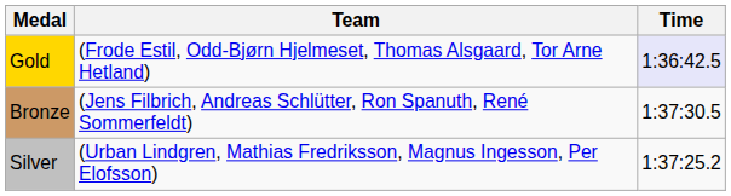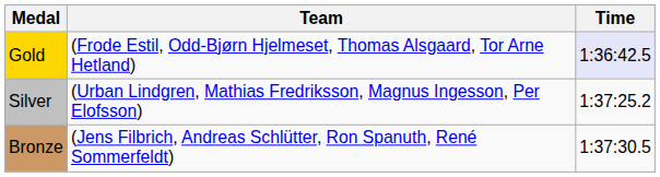 <table class="wikitable">
 <tr style="background:#efefef;">
 <th>Medal</th>
 <th>Team</th>
 <th>Time</th>
 </tr>
 <tr>
 <td style="background:gold;">Gold</td>
 <td> (<a href='#'>Frode Estil</a>, <a href='#'>Odd-Bjørn Hjelmeset</a>, <a href='#'>Thomas Alsgaard</a>, <a href='#'>Tor Arne Hetland</a>)</td>
 <td style="background: lavender;">1:36:42.5</td>
 </tr>
 <tr>
+<td style="background:silver;">Silver</td>
+<td> (<a href='#'>Urban Lindgren</a>, <a href='#'>Mathias Fredriksson</a>, <a href='#'>Magnus Ingesson</a>, <a href='#'>Per Elofsson</a>)</td>
+<td>1:37:25.2</td>
+</tr>
+<tr>
 <td style="background:#c96;">Bronze</td>
 <td> (<a href='#'>Jens Filbrich</a>, <a href='#'>Andreas Schlütter</a>, <a href='#'>Ron Spanuth</a>, <a href='#'>René Sommerfeldt</a>)</td>
 <td>1:37:30.5</td>
 </tr>
-<tr>
-<td style="background:silver;">Silver</td>
-<td> (<a href='#'>Urban Lindgren</a>, <a href='#'>Mathias Fredriksson</a>, <a href='#'>Magnus Ingesson</a>, <a href='#'>Per Elofsson</a>)</td>
-<td>1:37:25.2</td>
-</tr>
 </table>
